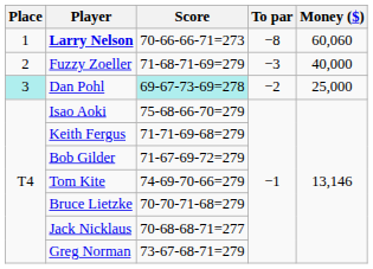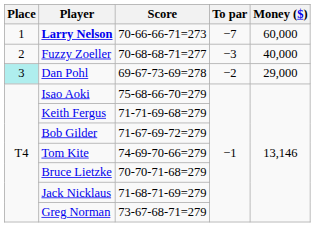 <table class="wikitable">
 <tr>
 <th>Place</th>
 <th>Player</th>
 <th>Score</th>
 <th>To par</th>
 <th>Money (<a href='#'>$</a>)</th>
 </tr>
 <tr>
 <td align="center">1</td>
 <td> <strong><a href='#'>Larry Nelson</a></strong></td>
 <td>70-66-66-71=273</td>
-<td align="center">−8</td>
-<td align=center>60,060</td>
+<td align="center">−7</td>
+<td align=center>60,000</td>
 </tr>
 <tr>
 <td align="center">2</td>
 <td> <a href='#'>Fuzzy Zoeller</a></td>
-<td>71-68-71-69=279</td>
+<td>70-68-68-71=277</td>
 <td align="center">−3</td>
 <td align=center>40,000</td>
 </tr>
 <tr>
 <td align="center" style="background: paleturquoise;">3</td>
 <td> <a href='#'>Dan Pohl</a></td>
-<td style="background: paleturquoise;">69-67-73-69=278</td>
+<td>69-67-73-69=278</td>
 <td align="center">−2</td>
-<td align=center>25,000</td>
+<td align=center>29,000</td>
 </tr>
 <tr>
 <td rowspan=7 align="center">T4</td>
 <td> <a href='#'>Isao Aoki</a></td>
 <td>75-68-66-70=279</td>
 <td rowspan=7 align="center">−1</td>
 <td rowspan=7 align=center>13,146</td>
 </tr>
 <tr>
 <td> <a href='#'>Keith Fergus</a></td>
 <td>71-71-69-68=279</td>
 </tr>
 <tr>
 <td> <a href='#'>Bob Gilder</a></td>
 <td>71-67-69-72=279</td>
 </tr>
 <tr>
 <td> <a href='#'>Tom Kite</a></td>
 <td>74-69-70-66=279</td>
 </tr>
 <tr>
 <td> <a href='#'>Bruce Lietzke</a></td>
 <td>70-70-71-68=279</td>
 </tr>
 <tr>
 <td> <a href='#'>Jack Nicklaus</a></td>
-<td>70-68-68-71=277</td>
+<td>71-68-71-69=279</td>
 </tr>
 <tr>
 <td> <a href='#'>Greg Norman</a></td>
 <td>73-67-68-71=279</td>
 </tr>
 </table>
